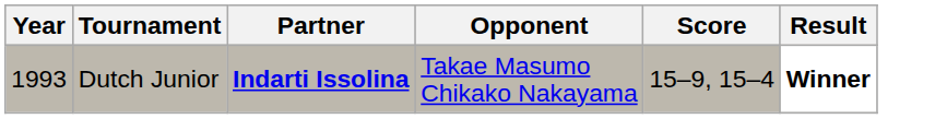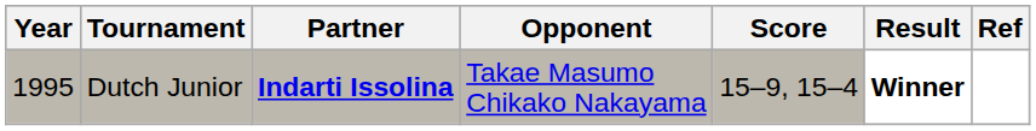 <table class="sortable wikitable" style="font-size: 90%">
 <tr>
 <th>Year</th>
 <th>Tournament</th>
 <th>Partner</th>
 <th>Opponent</th>
 <th>Score</th>
 <th>Result</th>
+<th>Ref</th>
 </tr>
 <tr style="background:#BDB8AD">
-<td align="center">1993</td>
+<td align="center">1995</td>
 <td align="left">Dutch Junior</td>
 <td align="left"><strong> <a href='#'>Indarti Issolina</a></strong></td>
 <td align="left"> <a href='#'>Takae Masumo</a><br> <a href='#'>Chikako Nakayama</a></td>
 <td align="left">15–9, 15–4</td>
 <td style="text-align:left; background:white"> <strong>Winner</strong></td>
+<td style="text-align:center; background:white"></td>
 </tr>
 </table>
